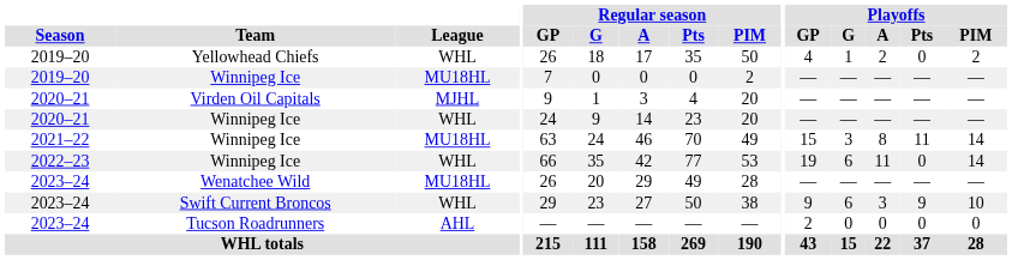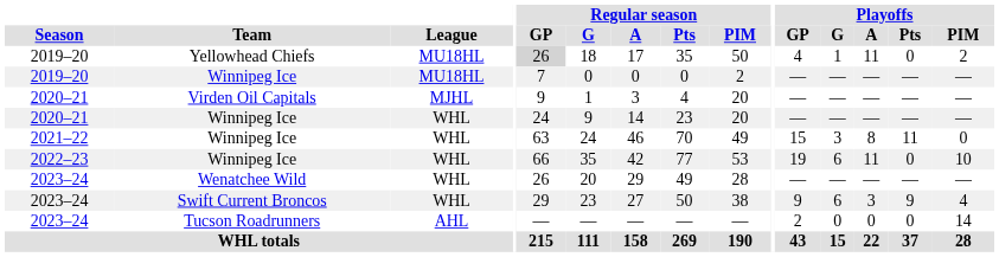 <table border="0" cellpadding="1" cellspacing="0" style="text-align:center; width:60em">
 <tr bgcolor="#e0e0e0">
 <th colspan="3" bgcolor="#ffffff"></th>
 <th rowspan="99" bgcolor="#ffffff"></th>
 <th colspan="5"><a href='#'>Regular season</a></th>
 <th rowspan="99" bgcolor="#ffffff"></th>
 <th colspan="5"><a href='#'>Playoffs</a></th>
 </tr>
 <tr bgcolor="#e0e0e0">
 <th><a href='#'>Season</a></th>
 <th>Team</th>
 <th>League</th>
 <th>GP</th>
 <th><a href='#'>G</a></th>
 <th><a href='#'>A</a></th>
 <th><a href='#'>Pts</a></th>
 <th><a href='#'>PIM</a></th>
 <th>GP</th>
 <th>G</th>
 <th>A</th>
 <th>Pts</th>
 <th>PIM</th>
 </tr>
 <tr>
 <td>2019–20</td>
 <td>Yellowhead Chiefs</td>
-<td>WHL</td>
-<td>26</td>
+<td><a href='#'>MU18HL</a></td>
+<td style="background: lightgrey;">26</td>
 <td>18</td>
 <td>17</td>
 <td>35</td>
 <td>50</td>
 <td>4</td>
 <td>1</td>
-<td>2</td>
+<td>11</td>
 <td>0</td>
 <td>2</td>
 </tr>
 <tr bgcolor="#f0f0f0">
 <td><a href='#'>2019–20</a></td>
 <td><a href='#'>Winnipeg Ice</a></td>
 <td><a href='#'>MU18HL</a></td>
 <td>7</td>
 <td>0</td>
 <td>0</td>
 <td>0</td>
 <td>2</td>
 <td>—</td>
 <td>—</td>
 <td>—</td>
 <td>—</td>
 <td>—</td>
 </tr>
 <tr>
 <td><a href='#'>2020–21</a></td>
 <td><a href='#'>Virden Oil Capitals</a></td>
 <td><a href='#'>MJHL</a></td>
 <td>9</td>
 <td>1</td>
 <td>3</td>
 <td>4</td>
 <td>20</td>
 <td>—</td>
 <td>—</td>
 <td>—</td>
 <td>—</td>
 <td>—</td>
 </tr>
 <tr bgcolor="#f0f0f0">
 <td><a href='#'>2020–21</a></td>
 <td>Winnipeg Ice</td>
 <td>WHL</td>
 <td>24</td>
 <td>9</td>
 <td>14</td>
 <td>23</td>
 <td>20</td>
 <td>—</td>
 <td>—</td>
 <td>—</td>
 <td>—</td>
 <td>—</td>
 </tr>
 <tr>
 <td><a href='#'>2021–22</a></td>
 <td>Winnipeg Ice</td>
-<td><a href='#'>MU18HL</a></td>
+<td>WHL</td>
 <td>63</td>
 <td>24</td>
 <td>46</td>
 <td>70</td>
 <td>49</td>
 <td>15</td>
 <td>3</td>
 <td>8</td>
 <td>11</td>
-<td>14</td>
+<td>0</td>
 </tr>
 <tr bgcolor="#f0f0f0">
 <td><a href='#'>2022–23</a></td>
 <td>Winnipeg Ice</td>
 <td>WHL</td>
 <td>66</td>
 <td>35</td>
 <td>42</td>
 <td>77</td>
 <td>53</td>
 <td>19</td>
 <td>6</td>
 <td>11</td>
 <td>0</td>
-<td>14</td>
+<td>10</td>
 </tr>
 <tr>
 <td><a href='#'>2023–24</a></td>
 <td><a href='#'>Wenatchee Wild</a></td>
-<td><a href='#'>MU18HL</a></td>
+<td>WHL</td>
 <td>26</td>
 <td>20</td>
 <td>29</td>
 <td>49</td>
 <td>28</td>
 <td>—</td>
 <td>—</td>
 <td>—</td>
 <td>—</td>
 <td>—</td>
 </tr>
 <tr bgcolor="#f0f0f0">
 <td>2023–24</td>
 <td><a href='#'>Swift Current Broncos</a></td>
 <td>WHL</td>
 <td>29</td>
 <td>23</td>
 <td>27</td>
 <td>50</td>
 <td>38</td>
 <td>9</td>
 <td>6</td>
 <td>3</td>
 <td>9</td>
-<td>10</td>
+<td>4</td>
 </tr>
 <tr>
 <td><a href='#'>2023–24</a></td>
 <td><a href='#'>Tucson Roadrunners</a></td>
 <td><a href='#'>AHL</a></td>
 <td>—</td>
 <td>—</td>
 <td>—</td>
 <td>—</td>
 <td>—</td>
 <td>2</td>
 <td>0</td>
 <td>0</td>
 <td>0</td>
-<td>0</td>
+<td>14</td>
 </tr>
 <tr bgcolor="#e0e0e0">
 <th colspan="3">WHL totals</th>
 <th>215</th>
 <th>111</th>
 <th>158</th>
 <th>269</th>
 <th>190</th>
 <th>43</th>
 <th>15</th>
 <th>22</th>
 <th>37</th>
 <th>28</th>
 </tr>
 </table>
